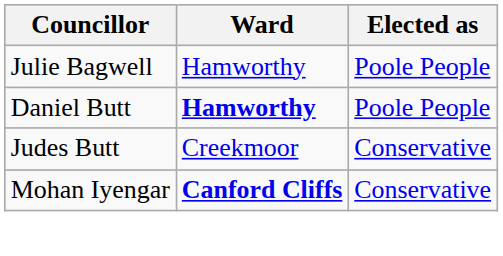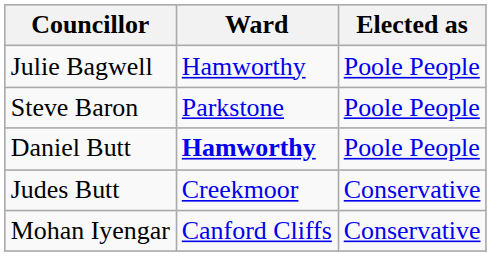 <table class="wikitable">
 <tr>
 <th>Councillor</th>
 <th>Ward</th>
 <th>Elected as</th>
 </tr>
 <tr>
 <td>Julie Bagwell</td>
 <td><a href='#'>Hamworthy</a></td>
+<td><a href='#'>Poole People</a></td>
+</tr>
+<tr>
+<td>Steve Baron</td>
+<td><a href='#'>Parkstone</a></td>
 <td><a href='#'>Poole People</a></td>
 </tr>
 <tr>
 <td>Daniel Butt</td>
 <td><strong><a href='#'>Hamworthy</a></strong></td>
 <td><a href='#'>Poole People</a></td>
 </tr>
 <tr>
 <td>Judes Butt</td>
 <td><a href='#'>Creekmoor</a></td>
 <td><a href='#'>Conservative</a></td>
 </tr>
 <tr>
 <td>Mohan Iyengar</td>
-<td><strong><a href='#'>Canford Cliffs</a></strong></td>
+<td><a href='#'>Canford Cliffs</a></td>
 <td><a href='#'>Conservative</a></td>
 </tr>
 </table>
